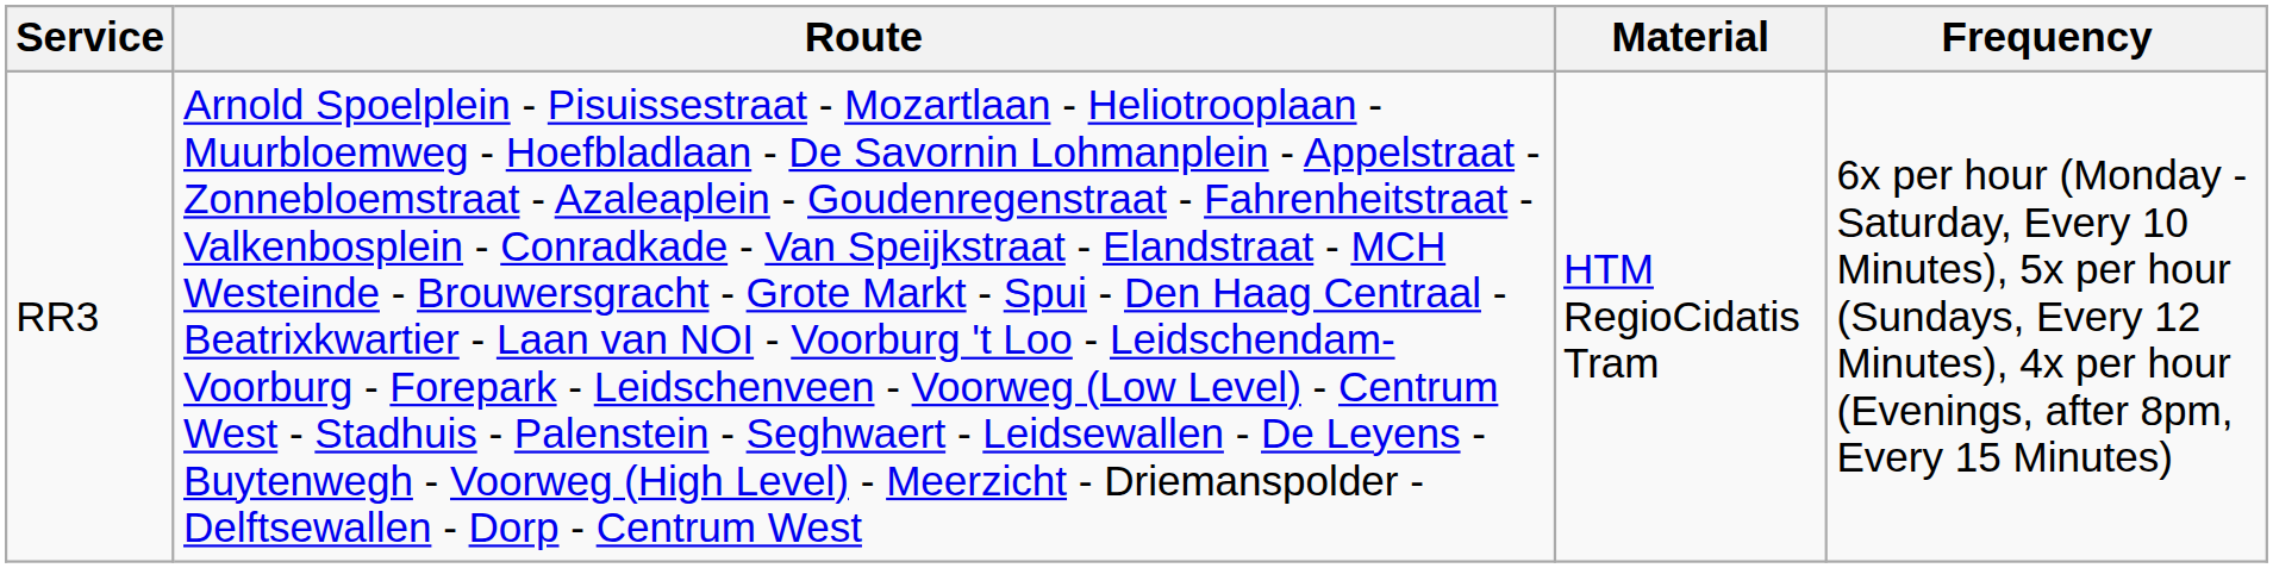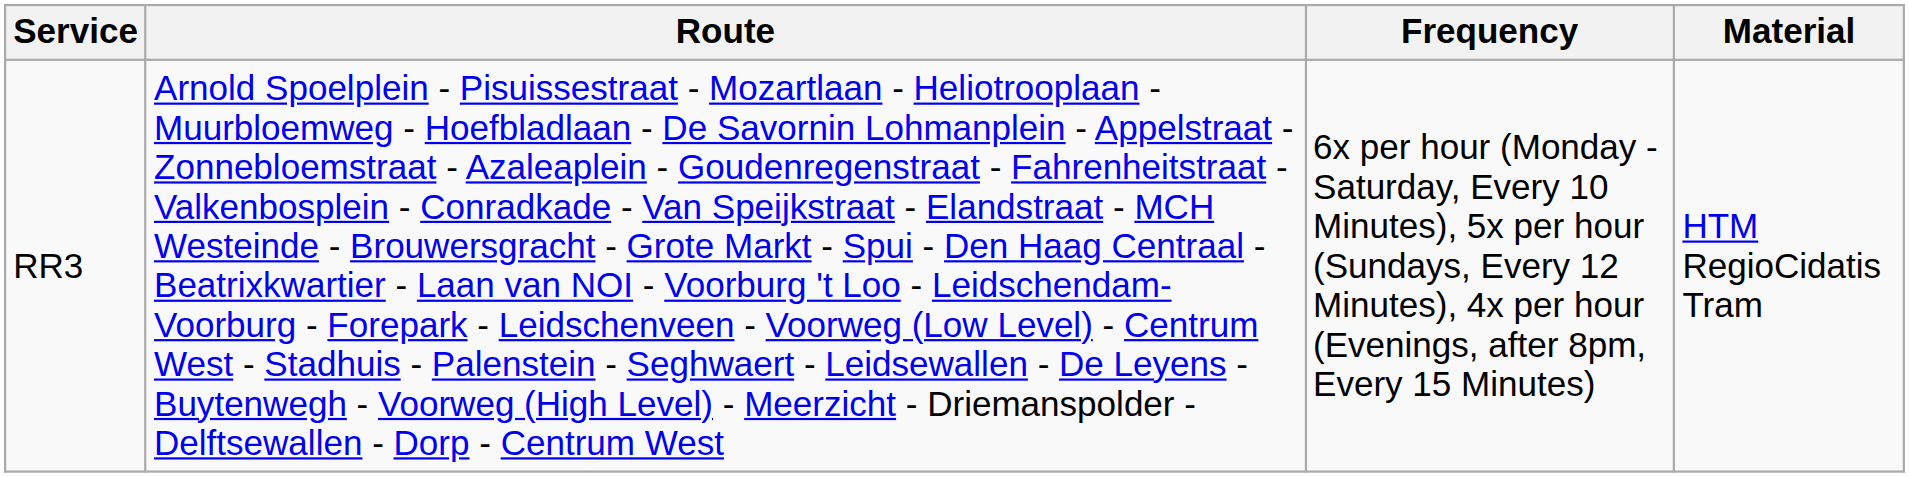 <table class="wikitable vatop">
 <tr>
 <th>Service</th>
 <th>Route</th>
+<th>Frequency</th>
 <th>Material</th>
-<th>Frequency</th>
 </tr>
 <tr>
 <td>RR3</td>
 <td><a href='#'>Arnold Spoelplein</a> - <a href='#'>Pisuissestraat</a> - <a href='#'>Mozartlaan</a> - <a href='#'>Heliotrooplaan</a> - <a href='#'>Muurbloemweg</a> - <a href='#'>Hoefbladlaan</a> - <a href='#'>De Savornin Lohmanplein</a> - <a href='#'>Appelstraat</a> - <a href='#'>Zonnebloemstraat</a> - <a href='#'>Azaleaplein</a> - <a href='#'>Goudenregenstraat</a> - <a href='#'>Fahrenheitstraat</a> - <a href='#'>Valkenbosplein</a> - <a href='#'>Conradkade</a> - <a href='#'>Van Speijkstraat</a> - <a href='#'>Elandstraat</a> - <a href='#'>MCH Westeinde</a> - <a href='#'>Brouwersgracht</a> - <a href='#'>Grote Markt</a> - <a href='#'>Spui</a> - <a href='#'>Den Haag Centraal</a> - <a href='#'>Beatrixkwartier</a> - <a href='#'>Laan van NOI</a> - <a href='#'>Voorburg 't Loo</a> - <a href='#'>Leidschendam-Voorburg</a> - <a href='#'>Forepark</a> - <a href='#'>Leidschenveen</a> - <a href='#'>Voorweg (Low Level)</a> - <a href='#'>Centrum West</a> - <a href='#'>Stadhuis</a> - <a href='#'>Palenstein</a> - <a href='#'>Seghwaert</a> - <a href='#'>Leidsewallen</a> - <a href='#'>De Leyens</a> - <a href='#'>Buytenwegh</a> - <a href='#'>Voorweg (High Level)</a> - <a href='#'>Meerzicht</a> - Driemanspolder - <a href='#'>Delftsewallen</a> - <a href='#'>Dorp</a> - <a href='#'>Centrum West</a></td>
+<td>6x per hour (Monday - Saturday, Every 10 Minutes), 5x per hour (Sundays, Every 12 Minutes), 4x per hour (Evenings, after 8pm, Every 15 Minutes)</td>
 <td><a href='#'>HTM</a> RegioCidatis Tram</td>
-<td>6x per hour (Monday - Saturday, Every 10 Minutes), 5x per hour (Sundays, Every 12 Minutes), 4x per hour (Evenings, after 8pm, Every 15 Minutes)</td>
 </tr>
 </table>
